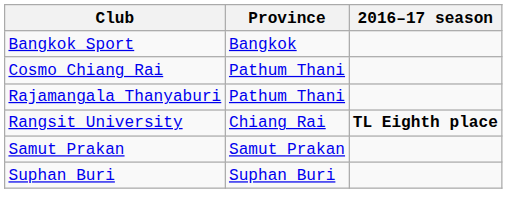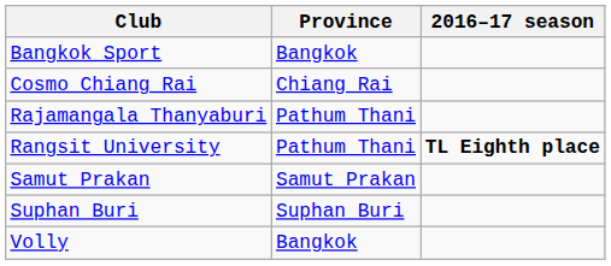 <table class="wikitable sortable">
 <tr>
 <th>Club</th>
 <th>Province</th>
 <th>2016–17 season</th>
 </tr>
 <tr>
 <td><a href='#'>Bangkok Sport</a></td>
 <td><a href='#'>Bangkok</a></td>
 <td></td>
 </tr>
 <tr>
 <td><a href='#'>Cosmo Chiang Rai</a></td>
-<td><a href='#'>Pathum Thani</a></td>
+<td><a href='#'>Chiang Rai</a></td>
 <td></td>
 </tr>
 <tr>
 <td><a href='#'>Rajamangala Thanyaburi</a></td>
 <td><a href='#'>Pathum Thani</a></td>
 <td></td>
 </tr>
 <tr>
 <td><a href='#'>Rangsit University</a></td>
-<td><a href='#'>Chiang Rai</a></td>
+<td><a href='#'>Pathum Thani</a></td>
 <td><strong>TL Eighth place</strong></td>
 </tr>
 <tr>
 <td><a href='#'>Samut Prakan</a></td>
 <td><a href='#'>Samut Prakan</a></td>
 <td></td>
 </tr>
 <tr>
 <td><a href='#'>Suphan Buri</a></td>
 <td><a href='#'>Suphan Buri</a></td>
 <td></td>
 </tr>
+<tr>
+<td><a href='#'>Volly</a></td>
+<td><a href='#'>Bangkok</a></td>
+<td></td>
+</tr>
 </table>
